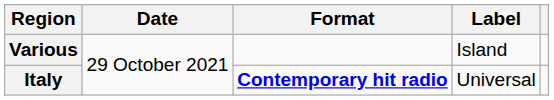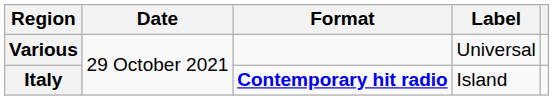 <table class="wikitable plainrowheaders">
 <tr>
 <th scope="col">Region</th>
 <th scope="col">Date</th>
 <th scope="col">Format</th>
 <th scope="col">Label</th>
 <th scope="col"></th>
 </tr>
 <tr>
 <th scope="row">Various</th>
 <td rowspan="2">29 October 2021</td>
 <td></td>
-<td>Island</td>
+<td>Universal</td>
 <td></td>
 </tr>
 <tr>
 <th scope="row">Italy</th>
 <td><strong><a href='#'>Contemporary hit radio</a></strong></td>
-<td>Universal</td>
+<td>Island</td>
 <td></td>
 </tr>
 </table>
